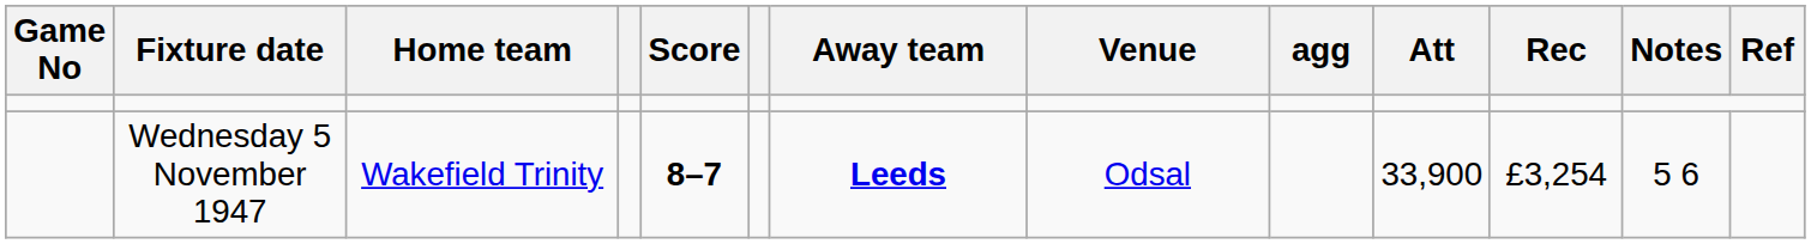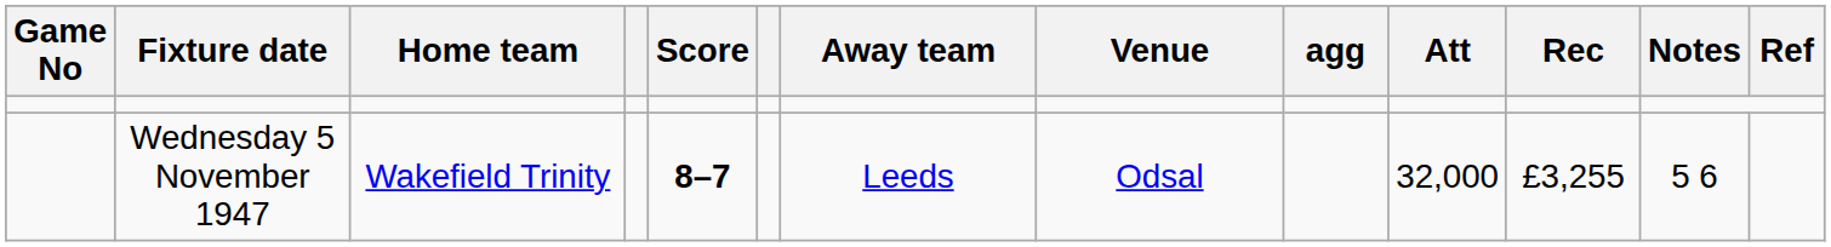 <table class="wikitable" style="text-align:center;">
 <tr>
 <th width=20 abbr="No">Game No</th>
 <th width=115 abbr="Date">Fixture date</th>
 <th width=150 abbr="Home team">Home team</th>
 <th width=5 abbr="space"></th>
 <th width=20 abbr="Score">Score</th>
 <th width=5 abbr="space"></th>
 <th width=150 abbr="Away team">Away team</th>
 <th width=140 abbr="Venue">Venue</th>
 <th width=50 abbr="agg">agg</th>
 <th width=45 abbr="Att">Att</th>
 <th width=60 abbr="Rec">Rec</th>
 <th width=20 abbr="Notes">Notes</th>
 <th width=30 abbr="Ref">Ref</th>
 </tr>
 <tr>
 <td></td>
 <td></td>
 <td></td>
 <td></td>
 <td></td>
 <td></td>
 <td></td>
 <td></td>
 <td></td>
 <td></td>
 <td></td>
 </tr>
 <tr>
 <td></td>
 <td>Wednesday 5 November 1947</td>
 <td><a href='#'>Wakefield Trinity</a></td>
 <td></td>
 <td><strong>8–7</strong></td>
 <td></td>
-<td><strong><a href='#'>Leeds</a></strong></td>
+<td><a href='#'>Leeds</a></td>
 <td><a href='#'>Odsal</a></td>
 <td></td>
-<td>33,900</td>
-<td>£3,254</td>
+<td>32,000</td>
+<td>£3,255</td>
 <td>5 6</td>
 <td></td>
 </tr>
 </table>
